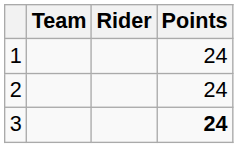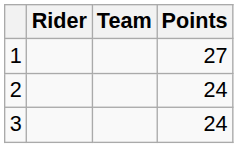 <table class=wikitable>
 <tr>
 <th></th>
+<th>Rider</th>
 <th>Team</th>
-<th>Rider</th>
 <th>Points</th>
 </tr>
 <tr>
 <td>1</td>
+<td> </td>
 <td></td>
-<td> </td>
-<td align=right>24</td>
+<td align=right>27</td>
 </tr>
 <tr>
 <td>2</td>
 <td></td>
 <td></td>
 <td align=right>24</td>
 </tr>
 <tr>
 <td>3</td>
 <td></td>
 <td></td>
-<td align=right><strong>24</strong></td>
+<td align=right>24</td>
 </tr>
 </table>
